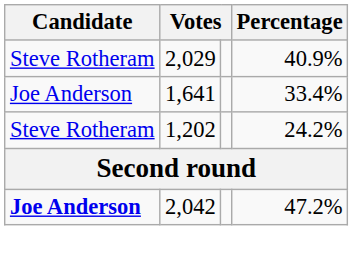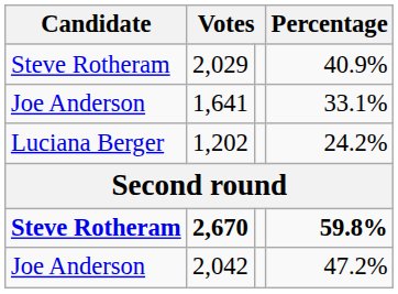 <table class="wikitable" style="text-align:right;">
 <tr>
 <th>Candidate</th>
 <th colspan="2">Votes</th>
 <th>Percentage </th>
 </tr>
 <tr>
 <td style="text-align:left;"><a href='#'>Steve Rotheram</a></td>
 <td>2,029</td>
 <td align=center></td>
 <td>40.9%</td>
 </tr>
 <tr>
 <td style="text-align:left;"><a href='#'>Joe Anderson</a></td>
 <td>1,641</td>
 <td align=center></td>
-<td>33.4%</td>
+<td>33.1%</td>
 </tr>
 <tr>
-<td style="text-align:left;"><a href='#'>Steve Rotheram</a></td>
+<td style="text-align:left;"><a href='#'>Luciana Berger</a> </td>
 <td>1,202</td>
 <td align=center></td>
 <td>24.2%</td>
 </tr>
 <tr style="background-color:#E9E9E9">
 <th style="text-align:center;" colspan="4"><big><strong>Second round</strong></big></th>
 </tr>
 <tr>
-<td style="text-align:left;"><strong><a href='#'>Joe Anderson</a> </strong></td>
+<td style="text-align:left;"><strong><a href='#'>Steve Rotheram</a></strong> </td>
+<td><strong>2,670</strong></td>
+<td align=center></td>
+<td><strong>59.8%</strong></td>
+</tr>
+<tr>
+<td style="text-align:left;"><a href='#'>Joe Anderson</a> </td>
 <td>2,042</td>
 <td align=center></td>
 <td>47.2%</td>
 </tr>
 </table>
